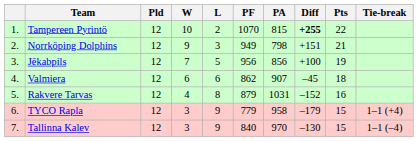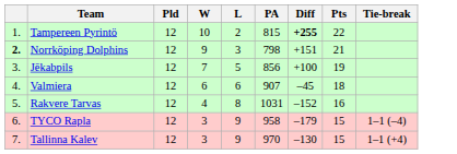 <table class="wikitable" style="text-align:center">
 <tr>
 <th width=25></th>
 <th width=170>Team</th>
 <th width=40>Pld</th>
 <th width=40>W</th>
 <th width=40>L</th>
-<th width=40>PF</th>
 <th width=40>PA</th>
 <th width=40>Diff</th>
 <th width=40>Pts</th>
 <th width=80>Tie-break</th>
 </tr>
 <tr style="background: #ccffcc;">
 <td>1.</td>
 <td align=left> <a href='#'>Tampereen Pyrintö</a></td>
 <td>12</td>
 <td>10</td>
 <td>2</td>
-<td>1070</td>
 <td>815</td>
 <td><strong>+255</strong></td>
 <td>22</td>
 <td></td>
 </tr>
 <tr style="background: #ccffcc;">
-<td>2.</td>
+<td><strong>2.</strong></td>
 <td align=left> <a href='#'>Norrköping Dolphins</a></td>
 <td>12</td>
 <td>9</td>
 <td>3</td>
-<td>949</td>
 <td>798</td>
 <td>+151</td>
 <td>21</td>
 <td></td>
 </tr>
 <tr style="background: #ccffcc;">
 <td>3.</td>
 <td align=left> <a href='#'>Jēkabpils</a></td>
 <td>12</td>
 <td>7</td>
 <td>5</td>
-<td>956</td>
 <td>856</td>
 <td>+100</td>
 <td>19</td>
 <td></td>
 </tr>
 <tr style="background: #ccffcc;">
 <td>4.</td>
 <td align=left> <a href='#'>Valmiera</a></td>
 <td>12</td>
 <td>6</td>
 <td>6</td>
-<td>862</td>
 <td>907</td>
 <td>–45</td>
 <td>18</td>
 <td></td>
 </tr>
 <tr style="background: #ccffcc;">
 <td>5.</td>
 <td align=left> <a href='#'>Rakvere Tarvas</a></td>
 <td>12</td>
 <td>4</td>
 <td>8</td>
-<td>879</td>
 <td>1031</td>
 <td>–152</td>
 <td>16</td>
 <td></td>
 </tr>
 <tr style="background: #ffcccc;">
 <td>6.</td>
 <td align=left> <a href='#'>TYCO Rapla</a></td>
 <td>12</td>
 <td>3</td>
 <td>9</td>
-<td>779</td>
 <td>958</td>
 <td>–179</td>
 <td>15</td>
-<td>1–1 (+4)</td>
+<td>1–1 (–4)</td>
 </tr>
 <tr style="background: #ffcccc;">
 <td>7.</td>
 <td align=left> <a href='#'>Tallinna Kalev</a></td>
 <td>12</td>
 <td>3</td>
 <td>9</td>
-<td>840</td>
 <td>970</td>
 <td>–130</td>
 <td>15</td>
-<td>1–1 (–4)</td>
+<td>1–1 (+4)</td>
 </tr>
 </table>
